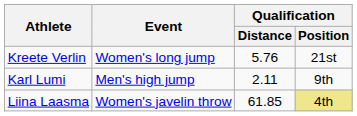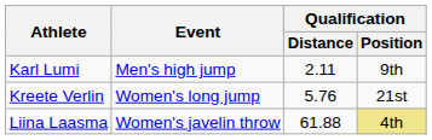 <table class=wikitable style="font-size:90%">
 <tr>
 <th rowspan="2">Athlete</th>
 <th rowspan="2">Event</th>
 <th colspan="2">Qualification</th>
 </tr>
 <tr style="font-size:95%">
 <th>Distance</th>
 <th>Position</th>
 </tr>
 <tr align=center>
+<td align=left><a href='#'>Karl Lumi</a></td>
+<td align=left><a href='#'>Men's high jump</a></td>
+<td>2.11</td>
+<td>9th</td>
+</tr>
+<tr align=center>
 <td align=left><a href='#'>Kreete Verlin</a></td>
 <td align=left><a href='#'>Women's long jump</a></td>
 <td>5.76</td>
 <td>21st</td>
 </tr>
 <tr align=center>
-<td align=left><a href='#'>Karl Lumi</a></td>
-<td align=left><a href='#'>Men's high jump</a></td>
-<td>2.11</td>
-<td>9th</td>
-</tr>
-<tr align=center>
 <td align=left><a href='#'>Liina Laasma</a></td>
 <td align=left><a href='#'>Women's javelin throw</a></td>
-<td>61.85</td>
+<td>61.88</td>
 <td style="background: khaki;">4th</td>
 </tr>
 </table>
